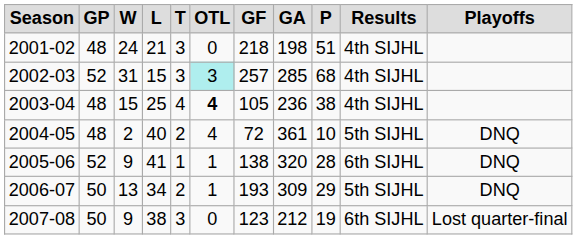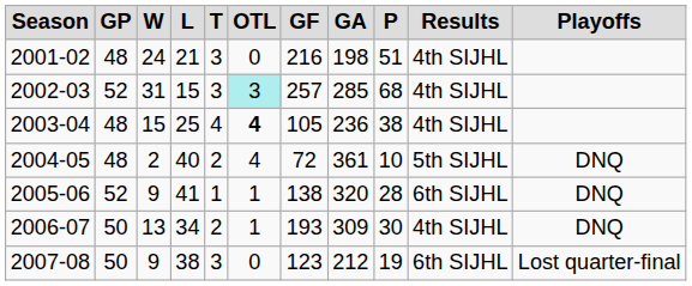 <table class="wikitable">
 <tr align="center"  bgcolor="#dddddd">
 <td><strong>Season</strong></td>
 <td><strong>GP</strong></td>
 <td><strong>W</strong></td>
 <td><strong>L</strong></td>
 <td><strong>T</strong></td>
 <td><strong>OTL</strong></td>
 <td><strong>GF</strong></td>
 <td><strong>GA</strong></td>
 <td><strong>P</strong></td>
 <td><strong>Results</strong></td>
 <td><strong>Playoffs</strong></td>
 </tr>
 <tr align="center">
 <td>2001-02</td>
 <td>48</td>
 <td>24</td>
 <td>21</td>
 <td>3</td>
 <td>0</td>
-<td>218</td>
+<td>216</td>
 <td>198</td>
 <td>51</td>
 <td>4th SIJHL</td>
 <td></td>
 </tr>
 <tr align="center">
 <td>2002-03</td>
 <td>52</td>
 <td>31</td>
 <td>15</td>
 <td>3</td>
 <td style="background: paleturquoise;">3</td>
 <td>257</td>
 <td>285</td>
 <td>68</td>
 <td>4th SIJHL</td>
 <td></td>
 </tr>
 <tr align="center">
 <td>2003-04</td>
 <td>48</td>
 <td>15</td>
 <td>25</td>
 <td>4</td>
 <td><strong>4</strong></td>
 <td>105</td>
 <td>236</td>
 <td>38</td>
 <td>4th SIJHL</td>
 <td></td>
 </tr>
 <tr align="center">
 <td>2004-05</td>
 <td>48</td>
 <td>2</td>
 <td>40</td>
 <td>2</td>
 <td>4</td>
 <td>72</td>
 <td>361</td>
 <td>10</td>
 <td>5th SIJHL</td>
 <td>DNQ</td>
 </tr>
 <tr align="center">
 <td>2005-06</td>
 <td>52</td>
 <td>9</td>
 <td>41</td>
 <td>1</td>
 <td>1</td>
 <td>138</td>
 <td>320</td>
 <td>28</td>
 <td>6th SIJHL</td>
 <td>DNQ</td>
 </tr>
 <tr align="center">
 <td>2006-07</td>
 <td>50</td>
 <td>13</td>
 <td>34</td>
 <td>2</td>
 <td>1</td>
 <td>193</td>
 <td>309</td>
-<td>29</td>
-<td>5th SIJHL</td>
+<td>30</td>
+<td>4th SIJHL</td>
 <td>DNQ</td>
 </tr>
 <tr align="center">
 <td>2007-08</td>
 <td>50</td>
 <td>9</td>
 <td>38</td>
 <td>3</td>
 <td>0</td>
 <td>123</td>
 <td>212</td>
 <td>19</td>
 <td>6th SIJHL</td>
 <td>Lost quarter-final</td>
 </tr>
 </table>
